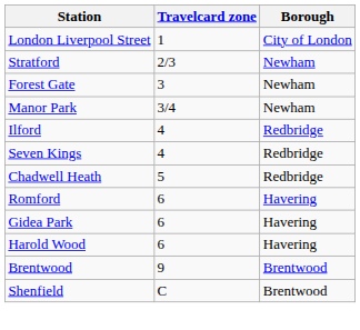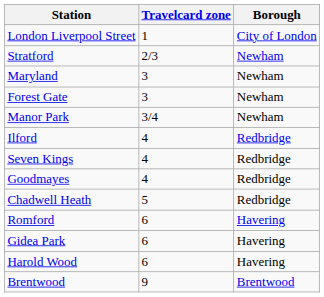 <table class="wikitable sortable">
 <tr>
 <th>Station</th>
 <th class=unsortable><a href='#'>Travelcard zone</a></th>
 <th class=unsortable>Borough</th>
 </tr>
 <tr>
 <td><a href='#'>London Liverpool Street</a></td>
 <td>1</td>
 <td><a href='#'>City of London</a></td>
 </tr>
 <tr>
 <td><a href='#'>Stratford</a></td>
 <td>2/3</td>
 <td><a href='#'>Newham</a></td>
+</tr>
+<tr>
+<td><a href='#'>Maryland</a></td>
+<td>3</td>
+<td>Newham</td>
 </tr>
 <tr>
 <td><a href='#'>Forest Gate</a></td>
 <td>3</td>
 <td>Newham</td>
 </tr>
 <tr>
 <td><a href='#'>Manor Park</a></td>
 <td>3/4</td>
 <td>Newham</td>
 </tr>
 <tr>
 <td><a href='#'>Ilford</a></td>
 <td>4</td>
 <td><a href='#'>Redbridge</a></td>
 </tr>
 <tr>
 <td><a href='#'>Seven Kings</a></td>
+<td>4</td>
+<td>Redbridge</td>
+</tr>
+<tr>
+<td><a href='#'>Goodmayes</a></td>
 <td>4</td>
 <td>Redbridge</td>
 </tr>
 <tr>
 <td><a href='#'>Chadwell Heath</a></td>
 <td>5</td>
 <td>Redbridge</td>
 </tr>
 <tr>
 <td><a href='#'>Romford</a></td>
 <td>6</td>
 <td><a href='#'>Havering</a></td>
 </tr>
 <tr>
 <td><a href='#'>Gidea Park</a></td>
 <td>6</td>
 <td>Havering</td>
 </tr>
 <tr>
 <td><a href='#'>Harold Wood</a></td>
 <td>6</td>
 <td>Havering</td>
 </tr>
 <tr>
 <td><a href='#'>Brentwood</a></td>
 <td>9</td>
 <td><a href='#'>Brentwood</a></td>
 </tr>
-<tr>
-<td><a href='#'>Shenfield</a></td>
-<td>C</td>
-<td>Brentwood</td>
-</tr>
 </table>
